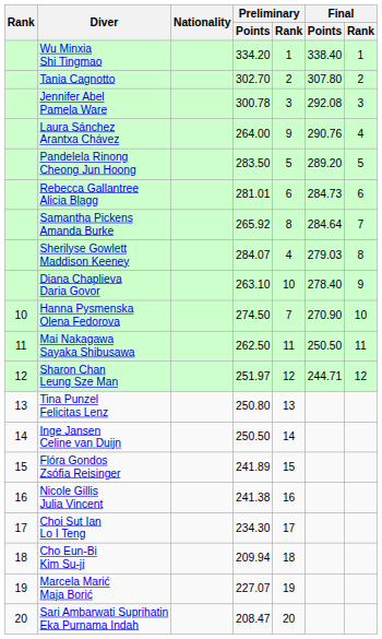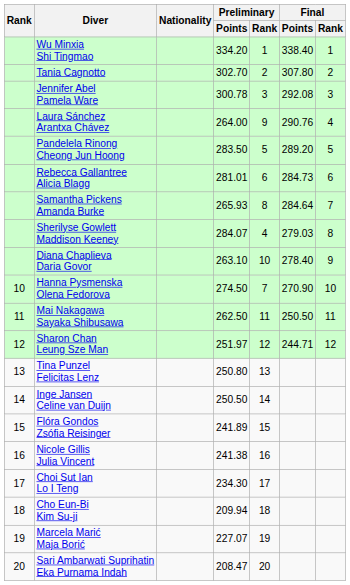 <table class="wikitable sortable" style="text-align:center">
 <tr>
 <th rowspan="2">Rank</th>
 <th rowspan="2">Diver</th>
 <th rowspan="2">Nationality</th>
 <th colspan="2">Preliminary</th>
 <th colspan="2">Final</th>
 </tr>
 <tr>
 <th>Points</th>
 <th>Rank</th>
 <th>Points</th>
 <th>Rank</th>
 </tr>
 <tr bgcolor=ccffcc>
 <td></td>
 <td align=left><a href='#'>Wu Minxia</a><br><a href='#'>Shi Tingmao</a></td>
 <td align=left></td>
 <td>334.20</td>
 <td>1</td>
 <td>338.40</td>
 <td>1</td>
 </tr>
 <tr bgcolor=ccffcc>
 <td></td>
 <td align=left><a href='#'>Tania Cagnotto</a><br></td>
 <td align=left></td>
 <td>302.70</td>
 <td>2</td>
 <td>307.80</td>
 <td>2</td>
 </tr>
 <tr bgcolor=ccffcc>
 <td></td>
 <td align=left><a href='#'>Jennifer Abel</a><br><a href='#'>Pamela Ware</a></td>
 <td align=left></td>
 <td>300.78</td>
 <td>3</td>
 <td>292.08</td>
 <td>3</td>
 </tr>
 <tr bgcolor=ccffcc>
 <td></td>
 <td align=left><a href='#'>Laura Sánchez</a><br><a href='#'>Arantxa Chávez</a></td>
 <td align=left></td>
 <td>264.00</td>
 <td>9</td>
 <td>290.76</td>
 <td>4</td>
 </tr>
 <tr bgcolor=ccffcc>
 <td></td>
 <td align=left><a href='#'>Pandelela Rinong</a><br><a href='#'>Cheong Jun Hoong</a></td>
 <td align=left></td>
 <td>283.50</td>
 <td>5</td>
 <td>289.20</td>
 <td>5</td>
 </tr>
 <tr bgcolor=ccffcc>
 <td></td>
 <td align=left><a href='#'>Rebecca Gallantree</a><br><a href='#'>Alicia Blagg</a></td>
 <td align=left></td>
 <td>281.01</td>
 <td>6</td>
 <td>284.73</td>
 <td>6</td>
 </tr>
 <tr bgcolor=ccffcc>
 <td></td>
 <td align=left><a href='#'>Samantha Pickens</a><br><a href='#'>Amanda Burke</a></td>
 <td align=left></td>
-<td>265.92</td>
+<td>265.93</td>
 <td>8</td>
 <td>284.64</td>
 <td>7</td>
 </tr>
 <tr bgcolor=ccffcc>
 <td></td>
 <td align=left><a href='#'>Sherilyse Gowlett</a><br><a href='#'>Maddison Keeney</a></td>
 <td align=left></td>
 <td>284.07</td>
 <td>4</td>
 <td>279.03</td>
 <td>8</td>
 </tr>
 <tr bgcolor=ccffcc>
 <td></td>
 <td align=left><a href='#'>Diana Chaplieva</a><br><a href='#'>Daria Govor</a></td>
 <td align=left></td>
 <td>263.10</td>
 <td>10</td>
 <td>278.40</td>
 <td>9</td>
 </tr>
 <tr bgcolor=ccffcc>
 <td>10</td>
 <td align=left><a href='#'>Hanna Pysmenska</a><br><a href='#'>Olena Fedorova</a></td>
 <td align=left></td>
 <td>274.50</td>
 <td>7</td>
 <td>270.90</td>
 <td>10</td>
 </tr>
 <tr bgcolor=ccffcc>
 <td>11</td>
 <td align=left><a href='#'>Mai Nakagawa</a><br><a href='#'>Sayaka Shibusawa</a></td>
 <td align=left></td>
 <td>262.50</td>
 <td>11</td>
 <td>250.50</td>
 <td>11</td>
 </tr>
 <tr bgcolor=ccffcc>
 <td>12</td>
 <td align=left><a href='#'>Sharon Chan</a><br><a href='#'>Leung Sze Man</a></td>
 <td align=left></td>
 <td>251.97</td>
 <td>12</td>
 <td>244.71</td>
 <td>12</td>
 </tr>
 <tr>
 <td>13</td>
 <td align=left><a href='#'>Tina Punzel</a><br><a href='#'>Felicitas Lenz</a></td>
 <td align=left></td>
 <td>250.80</td>
 <td>13</td>
 <td></td>
 <td></td>
 </tr>
 <tr>
 <td>14</td>
 <td align=left><a href='#'>Inge Jansen</a><br><a href='#'>Celine van Duijn</a></td>
 <td align=left></td>
 <td>250.50</td>
 <td>14</td>
 <td></td>
 <td></td>
 </tr>
 <tr>
 <td>15</td>
 <td align=left><a href='#'>Flóra Gondos</a><br><a href='#'>Zsófia Reisinger</a></td>
 <td align=left></td>
 <td>241.89</td>
 <td>15</td>
 <td></td>
 <td></td>
 </tr>
 <tr>
 <td>16</td>
 <td align=left><a href='#'>Nicole Gillis</a><br><a href='#'>Julia Vincent</a></td>
 <td align=left></td>
 <td>241.38</td>
 <td>16</td>
 <td></td>
 <td></td>
 </tr>
 <tr>
 <td>17</td>
 <td align=left><a href='#'>Choi Sut Ian</a><br><a href='#'>Lo I Teng</a></td>
 <td align=left></td>
 <td>234.30</td>
 <td>17</td>
 <td></td>
 <td></td>
 </tr>
 <tr>
 <td>18</td>
 <td align=left><a href='#'>Cho Eun-Bi</a><br><a href='#'>Kim Su-ji</a></td>
 <td align=left></td>
 <td>209.94</td>
 <td>18</td>
 <td></td>
 <td></td>
 </tr>
 <tr>
 <td>19</td>
 <td align=left><a href='#'>Marcela Marić</a><br><a href='#'>Maja Borić</a></td>
 <td align=left></td>
 <td>227.07</td>
 <td>19</td>
 <td></td>
 <td></td>
 </tr>
 <tr>
 <td>20</td>
 <td align=left><a href='#'>Sari Ambarwati Suprihatin</a><br><a href='#'>Eka Purnama Indah</a></td>
 <td align=left></td>
 <td>208.47</td>
 <td>20</td>
 <td></td>
 <td></td>
 </tr>
 </table>
